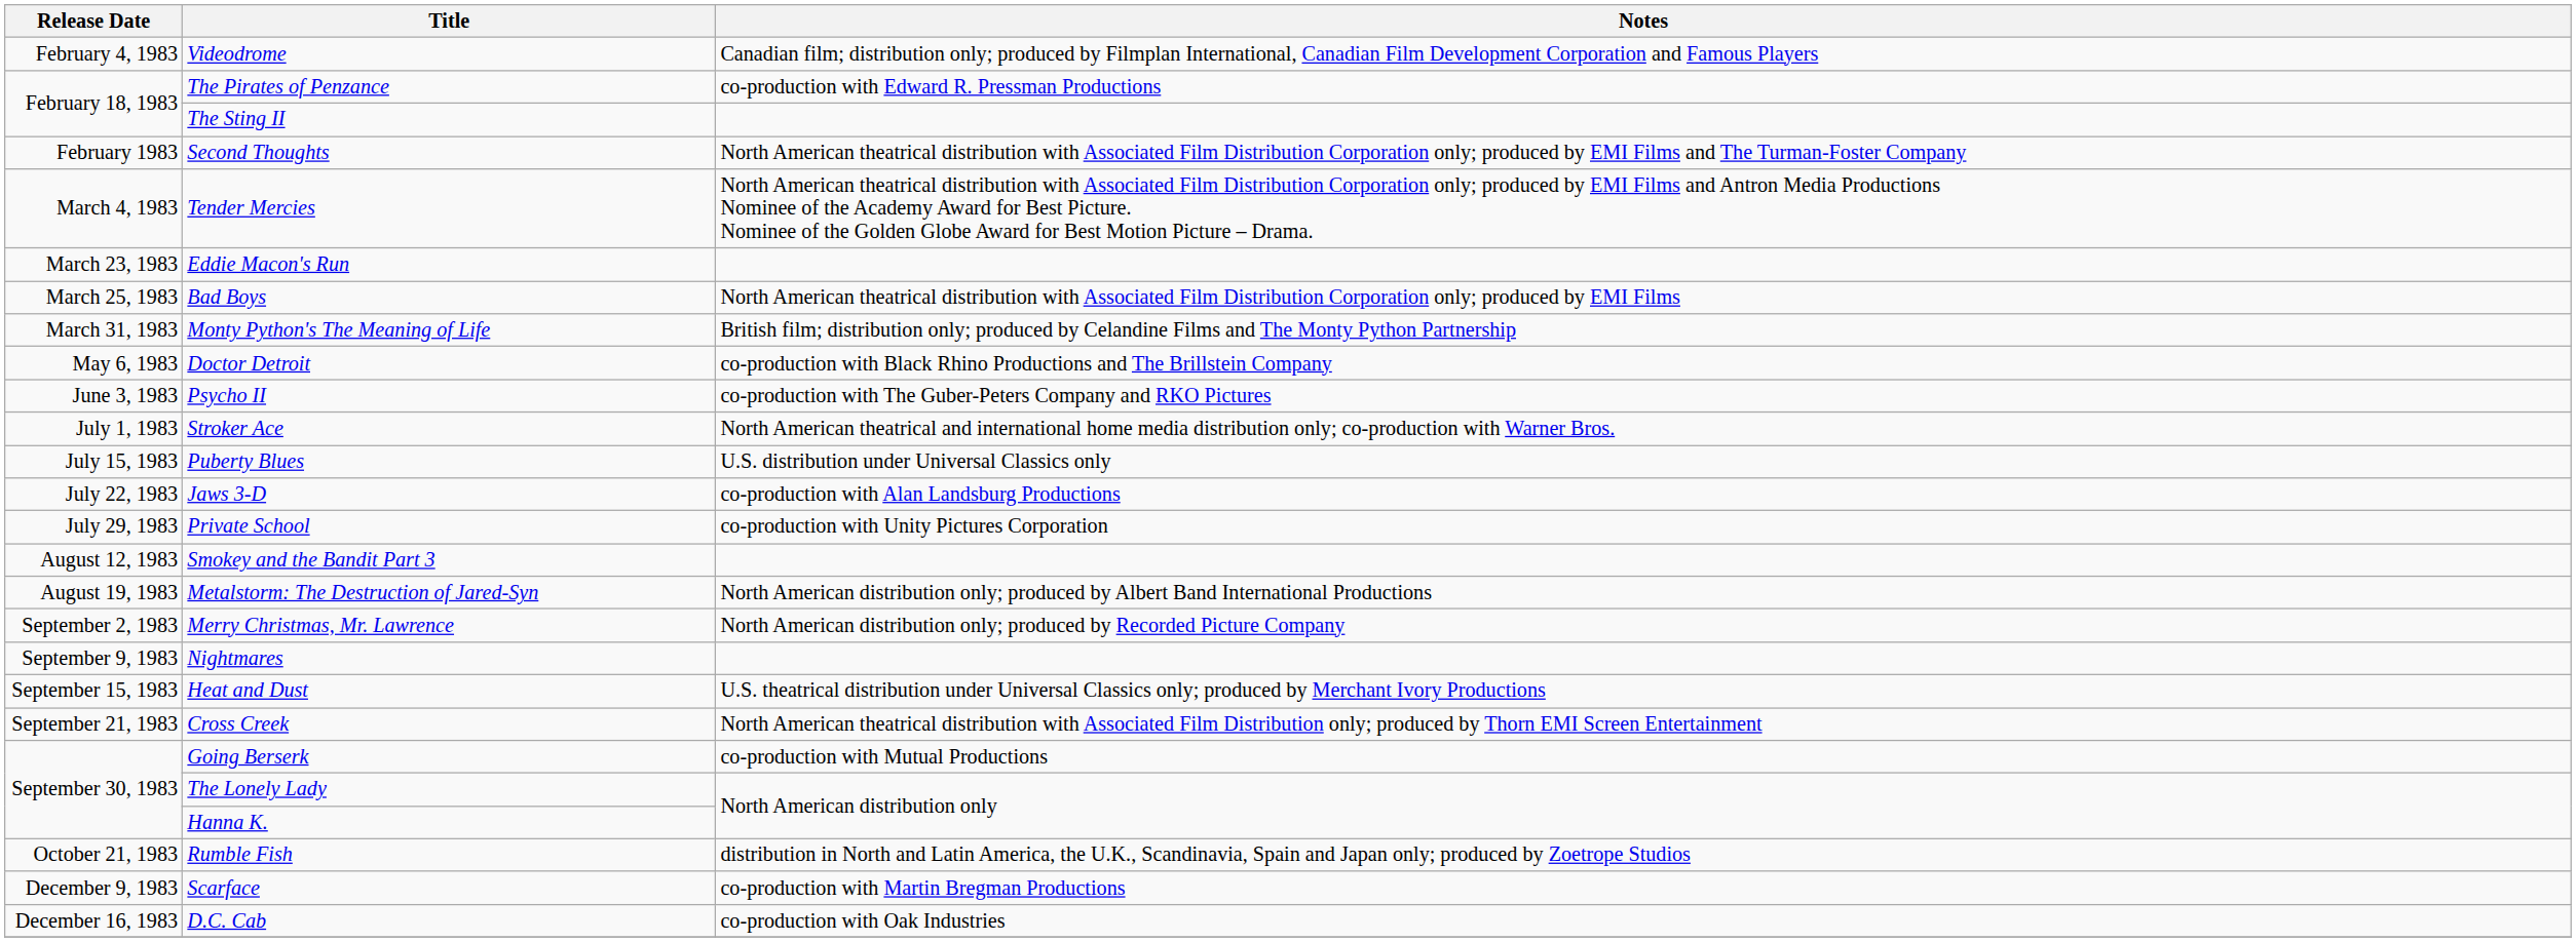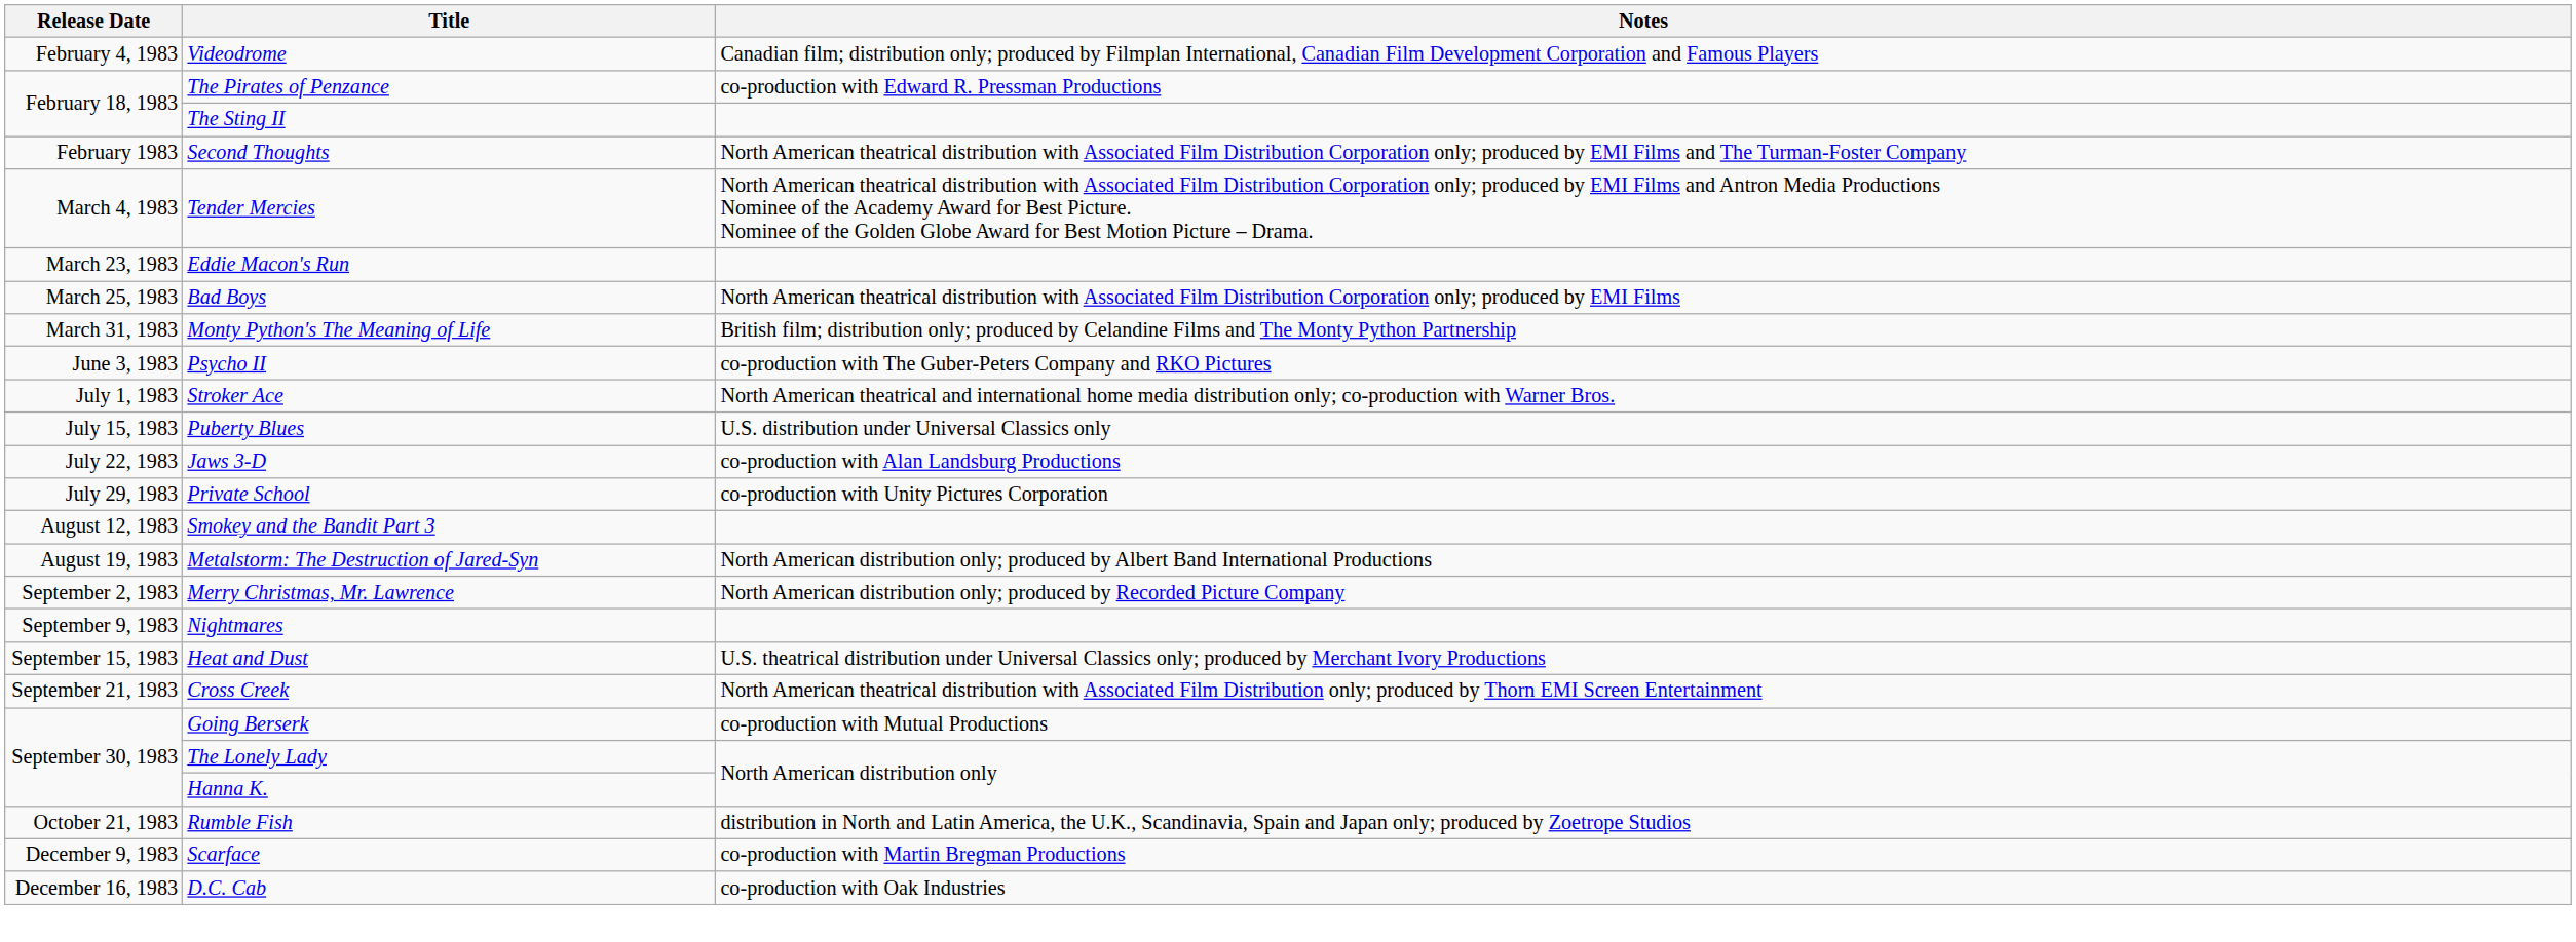 <table class="wikitable sortable" style="width:100%;">
 <tr>
 <th scope="col" style="width:130px;">Release Date</th>
 <th>Title</th>
 <th>Notes</th>
 </tr>
 <tr>
 <td style="text-align:right;">February 4, 1983</td>
 <td><em><a href='#'>Videodrome</a></em></td>
 <td>Canadian film; distribution only; produced by Filmplan International, <a href='#'>Canadian Film Development Corporation</a> and <a href='#'>Famous Players</a></td>
 </tr>
 <tr>
 <td style="text-align:right;" rowspan="2">February 18, 1983</td>
 <td><em><a href='#'>The Pirates of Penzance</a></em></td>
 <td>co-production with <a href='#'>Edward R. Pressman Productions</a></td>
 </tr>
 <tr>
 <td><em><a href='#'>The Sting II</a></em></td>
 <td></td>
 </tr>
 <tr>
 <td style="text-align:right;">February 1983</td>
 <td><em><a href='#'>Second Thoughts</a></em></td>
 <td>North American theatrical distribution with <a href='#'>Associated Film Distribution Corporation</a> only; produced by <a href='#'>EMI Films</a> and <a href='#'>The Turman-Foster Company</a></td>
 </tr>
 <tr>
 <td style="text-align:right;">March 4, 1983</td>
 <td><em><a href='#'>Tender Mercies</a></em></td>
 <td>North American theatrical distribution with <a href='#'>Associated Film Distribution Corporation</a> only; produced by <a href='#'>EMI Films</a> and Antron Media Productions<br>Nominee of the Academy Award for Best Picture.<br>Nominee of the Golden Globe Award for Best Motion Picture – Drama.</td>
 </tr>
 <tr>
 <td style="text-align:right;">March 23, 1983</td>
 <td><em><a href='#'>Eddie Macon's Run</a></em></td>
 <td></td>
 </tr>
 <tr>
 <td style="text-align:right;">March 25, 1983</td>
 <td><em><a href='#'>Bad Boys</a></em></td>
 <td>North American theatrical distribution with <a href='#'>Associated Film Distribution Corporation</a> only; produced by <a href='#'>EMI Films</a></td>
 </tr>
 <tr>
 <td style="text-align:right;">March 31, 1983</td>
 <td><em><a href='#'>Monty Python's The Meaning of Life</a></em></td>
 <td>British film; distribution only; produced by Celandine Films and <a href='#'>The Monty Python Partnership</a></td>
-</tr>
-<tr>
-<td style="text-align:right;">May 6, 1983</td>
-<td><em><a href='#'>Doctor Detroit</a></em></td>
-<td>co-production with Black Rhino Productions and <a href='#'>The Brillstein Company</a></td>
 </tr>
 <tr>
 <td style="text-align:right;">June 3, 1983</td>
 <td><em><a href='#'>Psycho II</a></em></td>
 <td>co-production with The Guber-Peters Company and <a href='#'>RKO Pictures</a></td>
 </tr>
 <tr>
 <td style="text-align:right;">July 1, 1983</td>
 <td><em><a href='#'>Stroker Ace</a></em></td>
 <td>North American theatrical and international home media distribution only; co-production with <a href='#'>Warner Bros.</a></td>
 </tr>
 <tr>
 <td style="text-align:right;">July 15, 1983</td>
 <td><em><a href='#'>Puberty Blues</a></em></td>
 <td>U.S. distribution under Universal Classics only</td>
 </tr>
 <tr>
 <td style="text-align:right;">July 22, 1983</td>
 <td><em><a href='#'>Jaws 3-D</a></em></td>
 <td>co-production with <a href='#'>Alan Landsburg Productions</a></td>
 </tr>
 <tr>
 <td style="text-align:right;">July 29, 1983</td>
 <td><em><a href='#'>Private School</a></em></td>
 <td>co-production with Unity Pictures Corporation</td>
 </tr>
 <tr>
 <td style="text-align:right;">August 12, 1983</td>
 <td><em><a href='#'>Smokey and the Bandit Part 3</a></em></td>
 <td></td>
 </tr>
 <tr>
 <td style="text-align:right;">August 19, 1983</td>
 <td><em><a href='#'>Metalstorm: The Destruction of Jared-Syn</a></em></td>
 <td>North American distribution only; produced by Albert Band International Productions</td>
 </tr>
 <tr>
 <td style="text-align:right;">September 2, 1983</td>
 <td><em><a href='#'>Merry Christmas, Mr. Lawrence</a></em></td>
 <td>North American distribution only; produced by <a href='#'>Recorded Picture Company</a></td>
 </tr>
 <tr>
 <td style="text-align:right;">September 9, 1983</td>
 <td><em><a href='#'>Nightmares</a></em></td>
 <td></td>
 </tr>
 <tr>
 <td style="text-align:right;">September 15, 1983</td>
 <td><em><a href='#'>Heat and Dust</a></em></td>
 <td>U.S. theatrical distribution under Universal Classics only; produced by <a href='#'>Merchant Ivory Productions</a></td>
 </tr>
 <tr>
 <td style="text-align:right;">September 21, 1983</td>
 <td><em><a href='#'>Cross Creek</a></em></td>
 <td>North American theatrical distribution with <a href='#'>Associated Film Distribution</a> only; produced by <a href='#'>Thorn EMI Screen Entertainment</a></td>
 </tr>
 <tr>
 <td style="text-align:right;" rowspan="3">September 30, 1983</td>
 <td><em><a href='#'>Going Berserk</a></em></td>
 <td>co-production with Mutual Productions</td>
 </tr>
 <tr>
 <td><em><a href='#'>The Lonely Lady</a></em></td>
 <td rowspan="2">North American distribution only</td>
 </tr>
 <tr>
 <td><em><a href='#'>Hanna K.</a></em></td>
 </tr>
 <tr>
 <td style="text-align:right;">October 21, 1983</td>
 <td><em><a href='#'>Rumble Fish</a></em></td>
 <td>distribution in North and Latin America, the U.K., Scandinavia, Spain and Japan only; produced by <a href='#'>Zoetrope Studios</a></td>
 </tr>
 <tr>
 <td style="text-align:right;">December 9, 1983</td>
 <td><em><a href='#'>Scarface</a></em></td>
 <td>co-production with <a href='#'>Martin Bregman Productions</a></td>
 </tr>
 <tr>
 <td style="text-align:right;">December 16, 1983</td>
 <td><em><a href='#'>D.C. Cab</a></em></td>
 <td>co-production with Oak Industries</td>
 </tr>
 <tr>
 </tr>
 </table>
